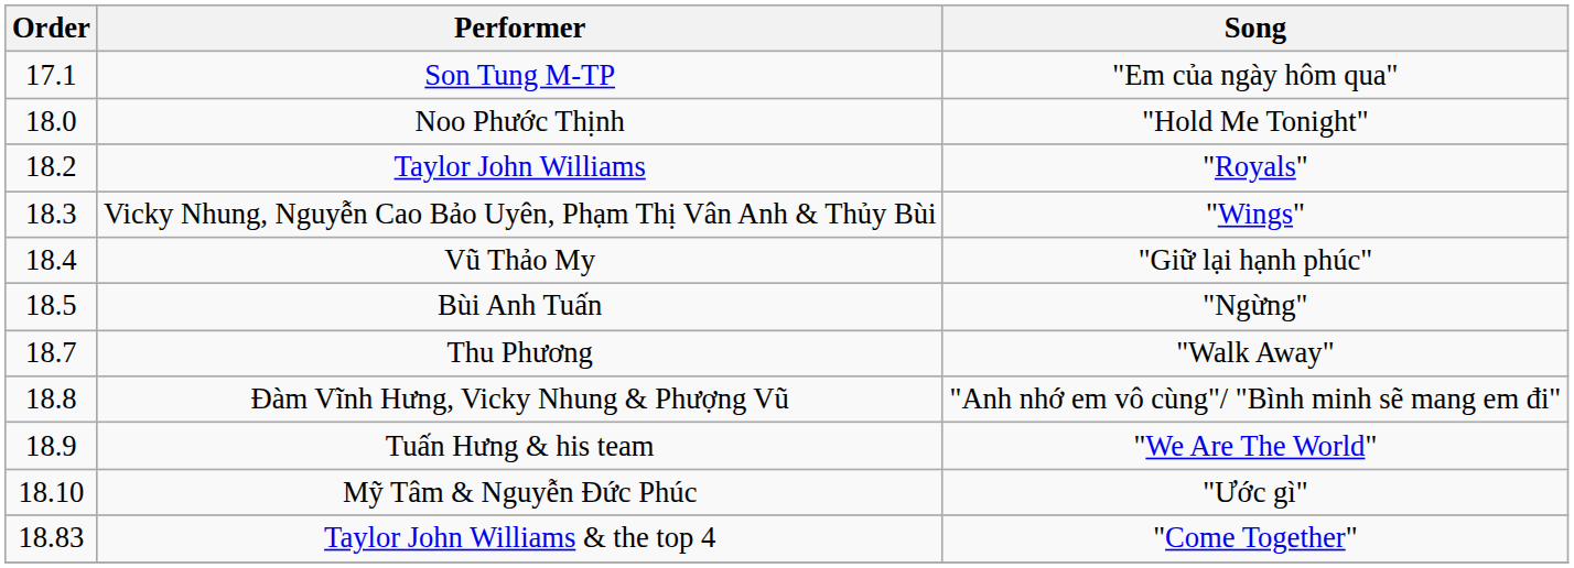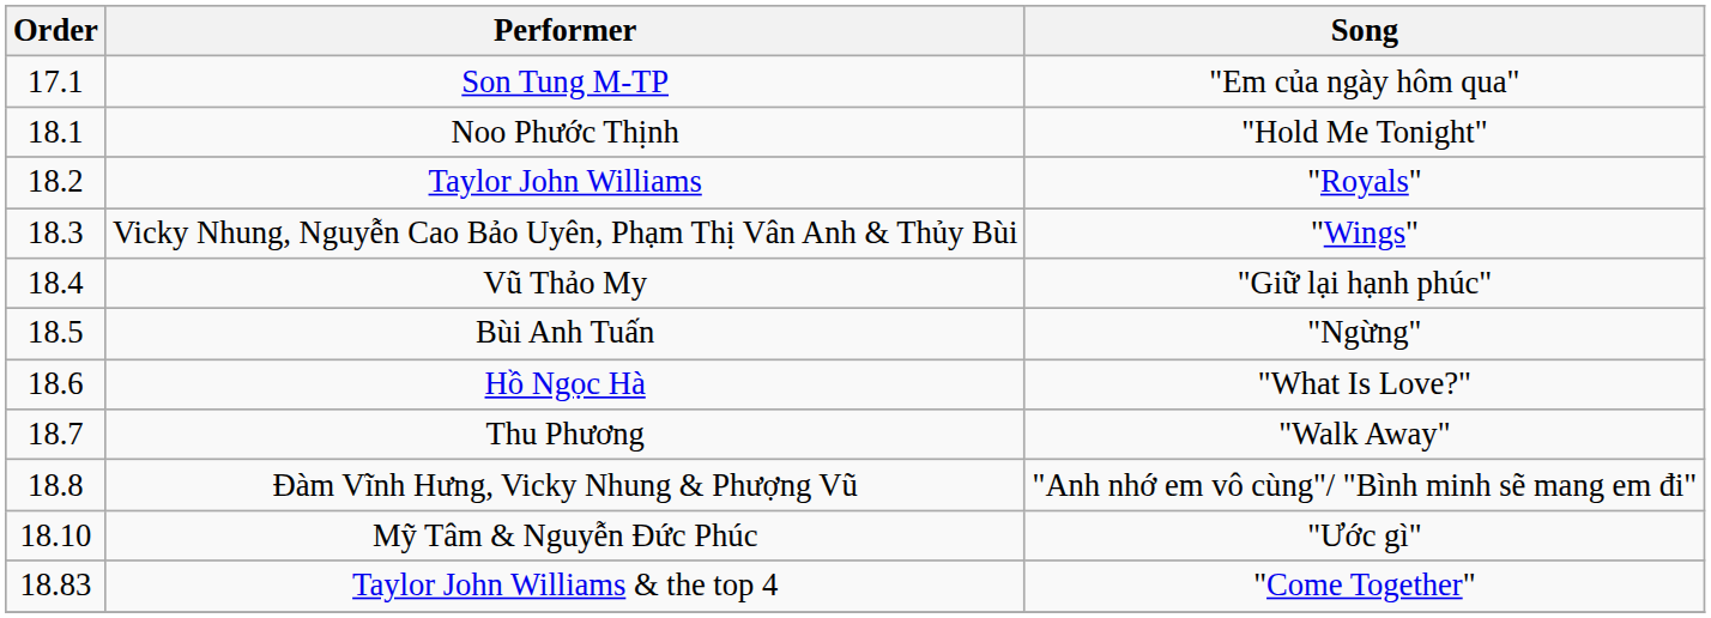 <table class="wikitable" style="text-align:center;">
 <tr>
 <th>Order</th>
 <th>Performer</th>
 <th>Song</th>
 </tr>
 <tr>
 <td>17.1</td>
 <td><a href='#'>Son Tung M-TP</a></td>
 <td>"Em của ngày hôm qua"</td>
 </tr>
 <tr>
-<td>18.0</td>
+<td>18.1</td>
 <td>Noo Phước Thịnh</td>
 <td>"Hold Me Tonight"</td>
 </tr>
 <tr>
 <td>18.2</td>
 <td><a href='#'>Taylor John Williams</a></td>
 <td>"<a href='#'>Royals</a>"</td>
 </tr>
 <tr>
 <td>18.3</td>
 <td>Vicky Nhung, Nguyễn Cao Bảo Uyên, Phạm Thị Vân Anh & Thủy Bùi</td>
 <td>"<a href='#'>Wings</a>"</td>
 </tr>
 <tr>
 <td>18.4</td>
 <td>Vũ Thảo My</td>
 <td>"Giữ lại hạnh phúc"</td>
 </tr>
 <tr>
 <td>18.5</td>
 <td>Bùi Anh Tuấn</td>
 <td>"Ngừng"</td>
 </tr>
 <tr>
+<td>18.6</td>
+<td><a href='#'>Hồ Ngọc Hà</a></td>
+<td>"What Is Love?"</td>
+</tr>
+<tr>
 <td>18.7</td>
 <td>Thu Phương</td>
 <td>"Walk Away"</td>
 </tr>
 <tr>
 <td>18.8</td>
 <td>Đàm Vĩnh Hưng, Vicky Nhung & Phượng Vũ</td>
 <td>"Anh nhớ em vô cùng"/ "Bình minh sẽ mang em đi"</td>
-</tr>
-<tr>
-<td>18.9</td>
-<td>Tuấn Hưng & his team</td>
-<td>"<a href='#'>We Are The World</a>"</td>
 </tr>
 <tr>
 <td>18.10</td>
 <td>Mỹ Tâm & Nguyễn Đức Phúc</td>
 <td>"Ước gì"</td>
 </tr>
 <tr>
 <td>18.83</td>
 <td><a href='#'>Taylor John Williams</a> & the top 4</td>
 <td>"<a href='#'>Come Together</a>"</td>
 </tr>
 <tr>
 </tr>
 </table>
